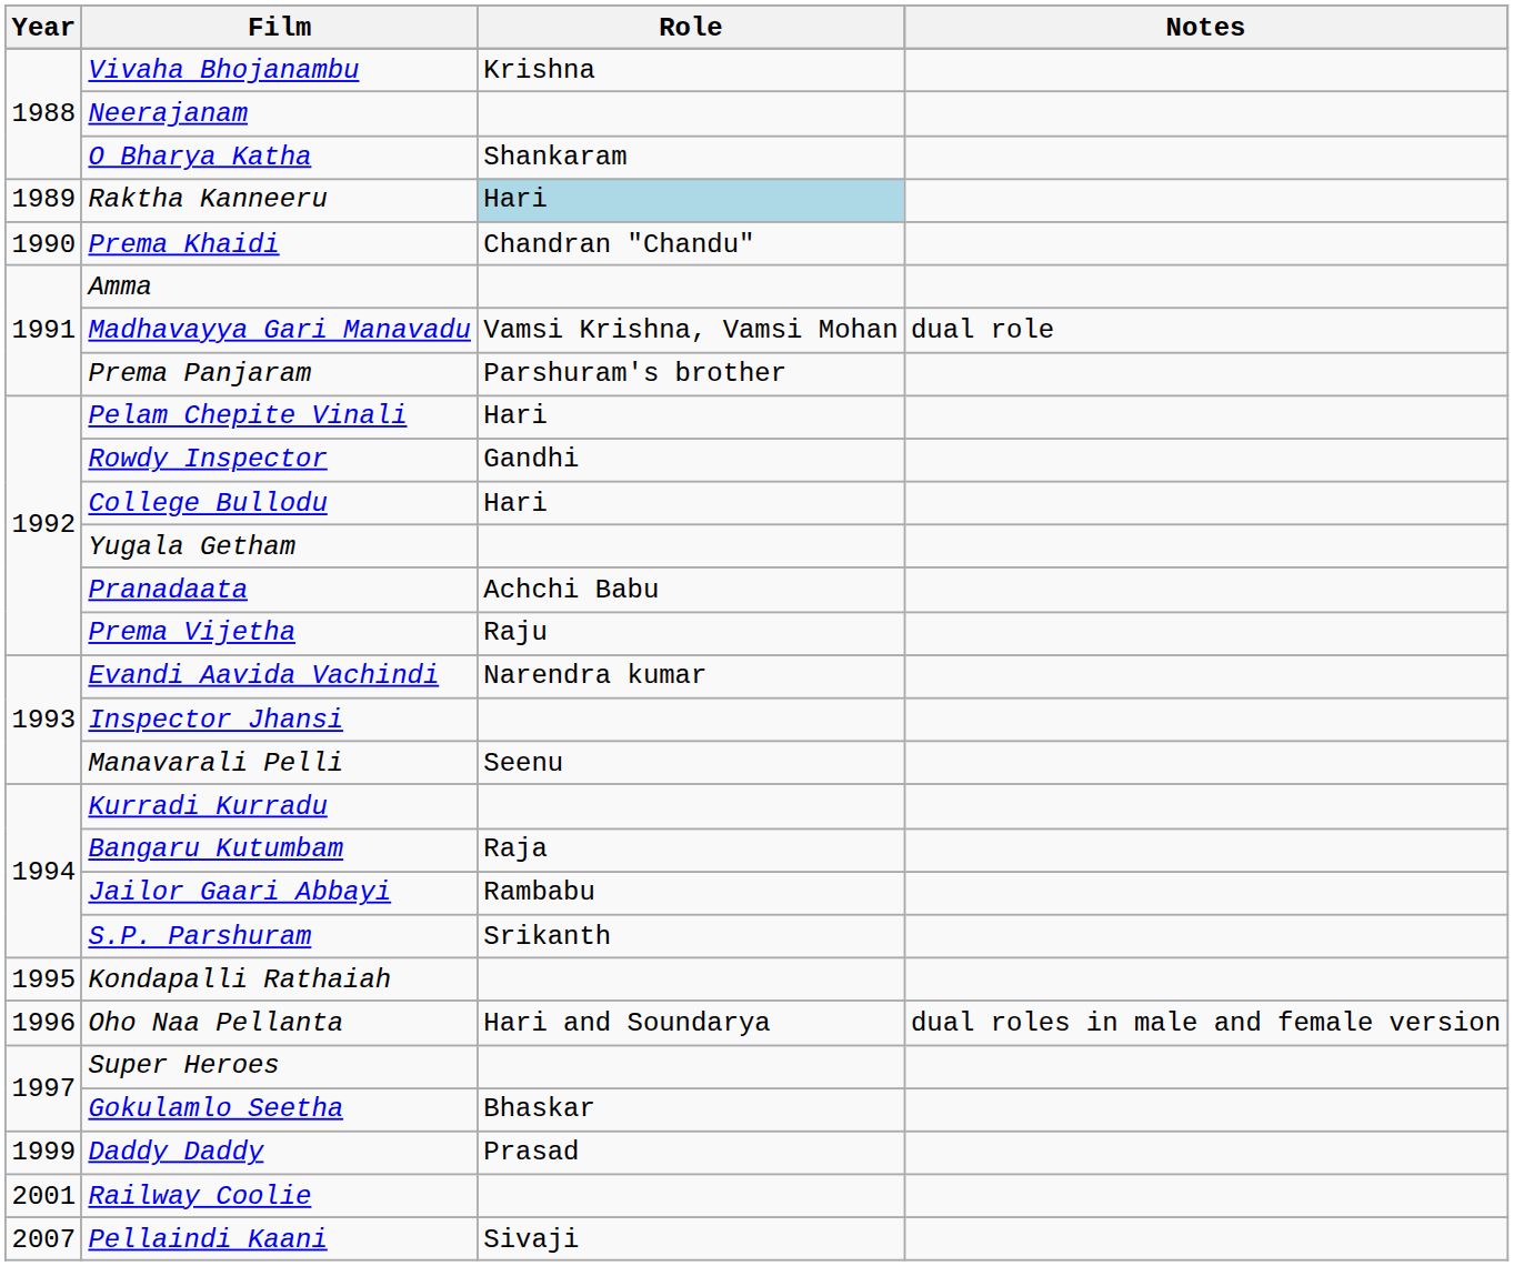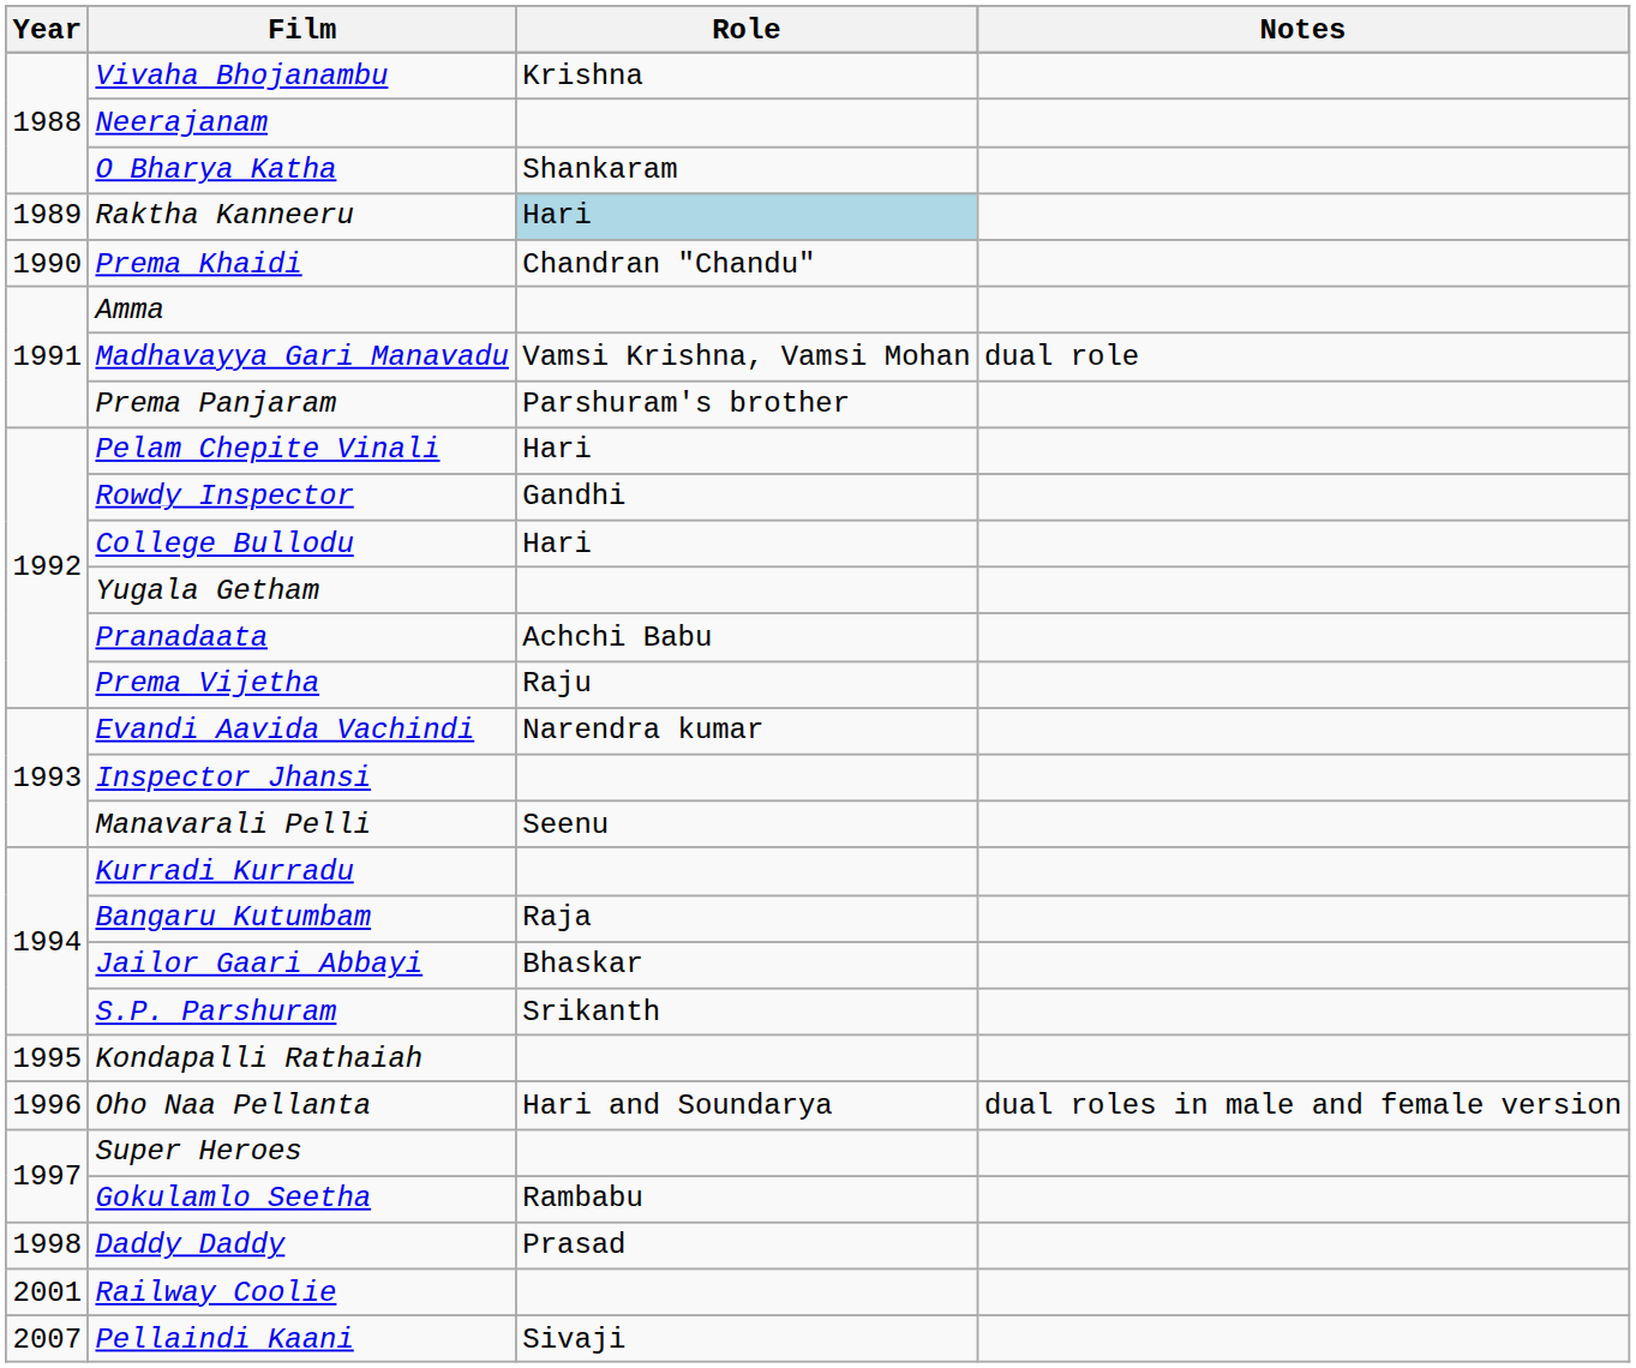 <table class="wikitable sortable">
 <tr style="background:#000;">
 <th>Year</th>
 <th>Film</th>
 <th>Role</th>
 <th class=unsortable>Notes</th>
 </tr>
 <tr>
 <td rowspan="3">1988</td>
 <td><em><a href='#'>Vivaha Bhojanambu</a></em></td>
 <td>Krishna</td>
 <td></td>
 </tr>
 <tr>
 <td><em><a href='#'>Neerajanam</a></em></td>
 <td></td>
 <td></td>
 </tr>
 <tr>
 <td><em><a href='#'>O Bharya Katha</a></em></td>
 <td>Shankaram</td>
 <td></td>
 </tr>
 <tr>
 <td>1989</td>
 <td><em>Raktha Kanneeru</em></td>
 <td style="background: lightblue;">Hari</td>
 <td></td>
 </tr>
 <tr>
 <td>1990</td>
 <td><em><a href='#'>Prema Khaidi</a></em></td>
 <td>Chandran "Chandu"</td>
 <td></td>
 </tr>
 <tr>
 <td rowspan="3">1991</td>
 <td><em>Amma</em></td>
 <td></td>
 <td></td>
 </tr>
 <tr>
 <td><em><a href='#'>Madhavayya Gari Manavadu</a></em></td>
 <td>Vamsi Krishna, Vamsi Mohan</td>
 <td>dual role</td>
 </tr>
 <tr>
 <td><em>Prema Panjaram</em></td>
 <td>Parshuram's brother</td>
 <td></td>
 </tr>
 <tr>
 <td rowspan="6">1992</td>
 <td><em><a href='#'>Pelam Chepite Vinali</a></em></td>
 <td>Hari</td>
 <td></td>
 </tr>
 <tr>
 <td><em><a href='#'>Rowdy Inspector</a></em></td>
 <td>Gandhi</td>
 <td></td>
 </tr>
 <tr>
 <td><em><a href='#'>College Bullodu</a></em></td>
 <td>Hari</td>
 <td></td>
 </tr>
 <tr>
 <td><em>Yugala Getham</em></td>
 <td></td>
 <td></td>
 </tr>
 <tr>
 <td><em><a href='#'>Pranadaata</a></em></td>
 <td>Achchi Babu</td>
 <td></td>
 </tr>
 <tr>
 <td><em><a href='#'>Prema Vijetha</a></em></td>
 <td>Raju</td>
 <td></td>
 </tr>
 <tr>
 <td rowspan="3">1993</td>
 <td><em><a href='#'>Evandi Aavida Vachindi</a></em></td>
 <td>Narendra kumar</td>
 <td></td>
 </tr>
 <tr>
 <td><em><a href='#'>Inspector Jhansi</a></em></td>
 <td></td>
 <td></td>
 </tr>
 <tr>
 <td><em>Manavarali Pelli</em></td>
 <td>Seenu</td>
 <td></td>
 </tr>
 <tr>
 <td rowspan="4">1994</td>
 <td><em><a href='#'>Kurradi Kurradu</a></em></td>
 <td></td>
 <td></td>
 </tr>
 <tr>
 <td><em><a href='#'>Bangaru Kutumbam</a></em></td>
 <td>Raja</td>
 <td></td>
 </tr>
 <tr>
 <td><em><a href='#'>Jailor Gaari Abbayi</a></em></td>
-<td>Rambabu</td>
+<td>Bhaskar</td>
 <td></td>
 </tr>
 <tr>
 <td><em><a href='#'>S.P. Parshuram</a></em></td>
 <td>Srikanth</td>
 <td></td>
 </tr>
 <tr>
 <td>1995</td>
 <td><em>Kondapalli Rathaiah</em></td>
 <td></td>
 <td></td>
 </tr>
 <tr>
 <td>1996</td>
 <td><em>Oho Naa Pellanta</em></td>
 <td>Hari and Soundarya</td>
 <td>dual roles in male and female version</td>
 </tr>
 <tr>
 <td rowspan="2">1997</td>
 <td><em>Super Heroes</em></td>
 <td></td>
 <td></td>
 </tr>
 <tr>
 <td><em><a href='#'>Gokulamlo Seetha</a></em></td>
-<td>Bhaskar</td>
+<td>Rambabu</td>
 <td></td>
 </tr>
 <tr>
-<td>1999</td>
+<td>1998</td>
 <td><em><a href='#'>Daddy Daddy</a></em></td>
 <td>Prasad</td>
 <td></td>
 </tr>
 <tr>
 <td>2001</td>
 <td><em><a href='#'>Railway Coolie</a></em></td>
 <td></td>
 <td></td>
 </tr>
 <tr>
 <td>2007</td>
 <td><em><a href='#'>Pellaindi Kaani</a></em></td>
 <td>Sivaji</td>
 <td></td>
 </tr>
 </table>
